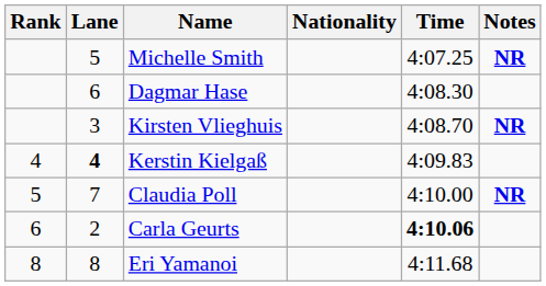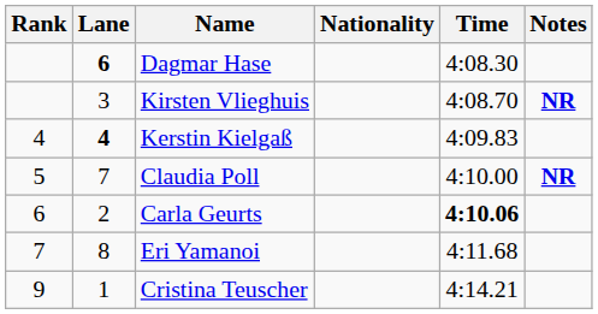 <table class="wikitable sortable" style="text-align:center">
 <tr>
 <th>Rank</th>
 <th>Lane</th>
 <th>Name</th>
 <th>Nationality</th>
 <th>Time</th>
 <th>Notes</th>
 </tr>
 <tr>
 <td></td>
-<td>5</td>
-<td align=left><a href='#'>Michelle Smith</a></td>
-<td align=left></td>
-<td>4:07.25</td>
-<td><strong><a href='#'>NR</a></strong></td>
-</tr>
-<tr>
-<td></td>
-<td>6</td>
+<td><strong>6</strong></td>
 <td align=left><a href='#'>Dagmar Hase</a></td>
 <td align=left></td>
 <td>4:08.30</td>
 <td></td>
 </tr>
 <tr>
 <td></td>
 <td>3</td>
 <td align=left><a href='#'>Kirsten Vlieghuis</a></td>
 <td align=left></td>
 <td>4:08.70</td>
 <td><strong><a href='#'>NR</a></strong></td>
 </tr>
 <tr>
 <td>4</td>
 <td><strong>4</strong></td>
 <td align=left><a href='#'>Kerstin Kielgaß</a></td>
 <td align=left></td>
 <td>4:09.83</td>
 <td></td>
 </tr>
 <tr>
 <td>5</td>
 <td>7</td>
 <td align=left><a href='#'>Claudia Poll</a></td>
 <td align=left></td>
 <td>4:10.00</td>
 <td><strong><a href='#'>NR</a></strong></td>
 </tr>
 <tr>
 <td>6</td>
 <td>2</td>
 <td align=left><a href='#'>Carla Geurts</a></td>
 <td align=left></td>
 <td><strong>4:10.06</strong></td>
 <td></td>
 </tr>
 <tr>
-<td>8</td>
+<td>7</td>
 <td>8</td>
 <td align=left><a href='#'>Eri Yamanoi</a></td>
 <td align=left></td>
 <td>4:11.68</td>
 <td></td>
 </tr>
+<tr>
+<td>9</td>
+<td>1</td>
+<td align=left><a href='#'>Cristina Teuscher</a></td>
+<td align=left></td>
+<td>4:14.21</td>
+<td></td>
+</tr>
 </table>
